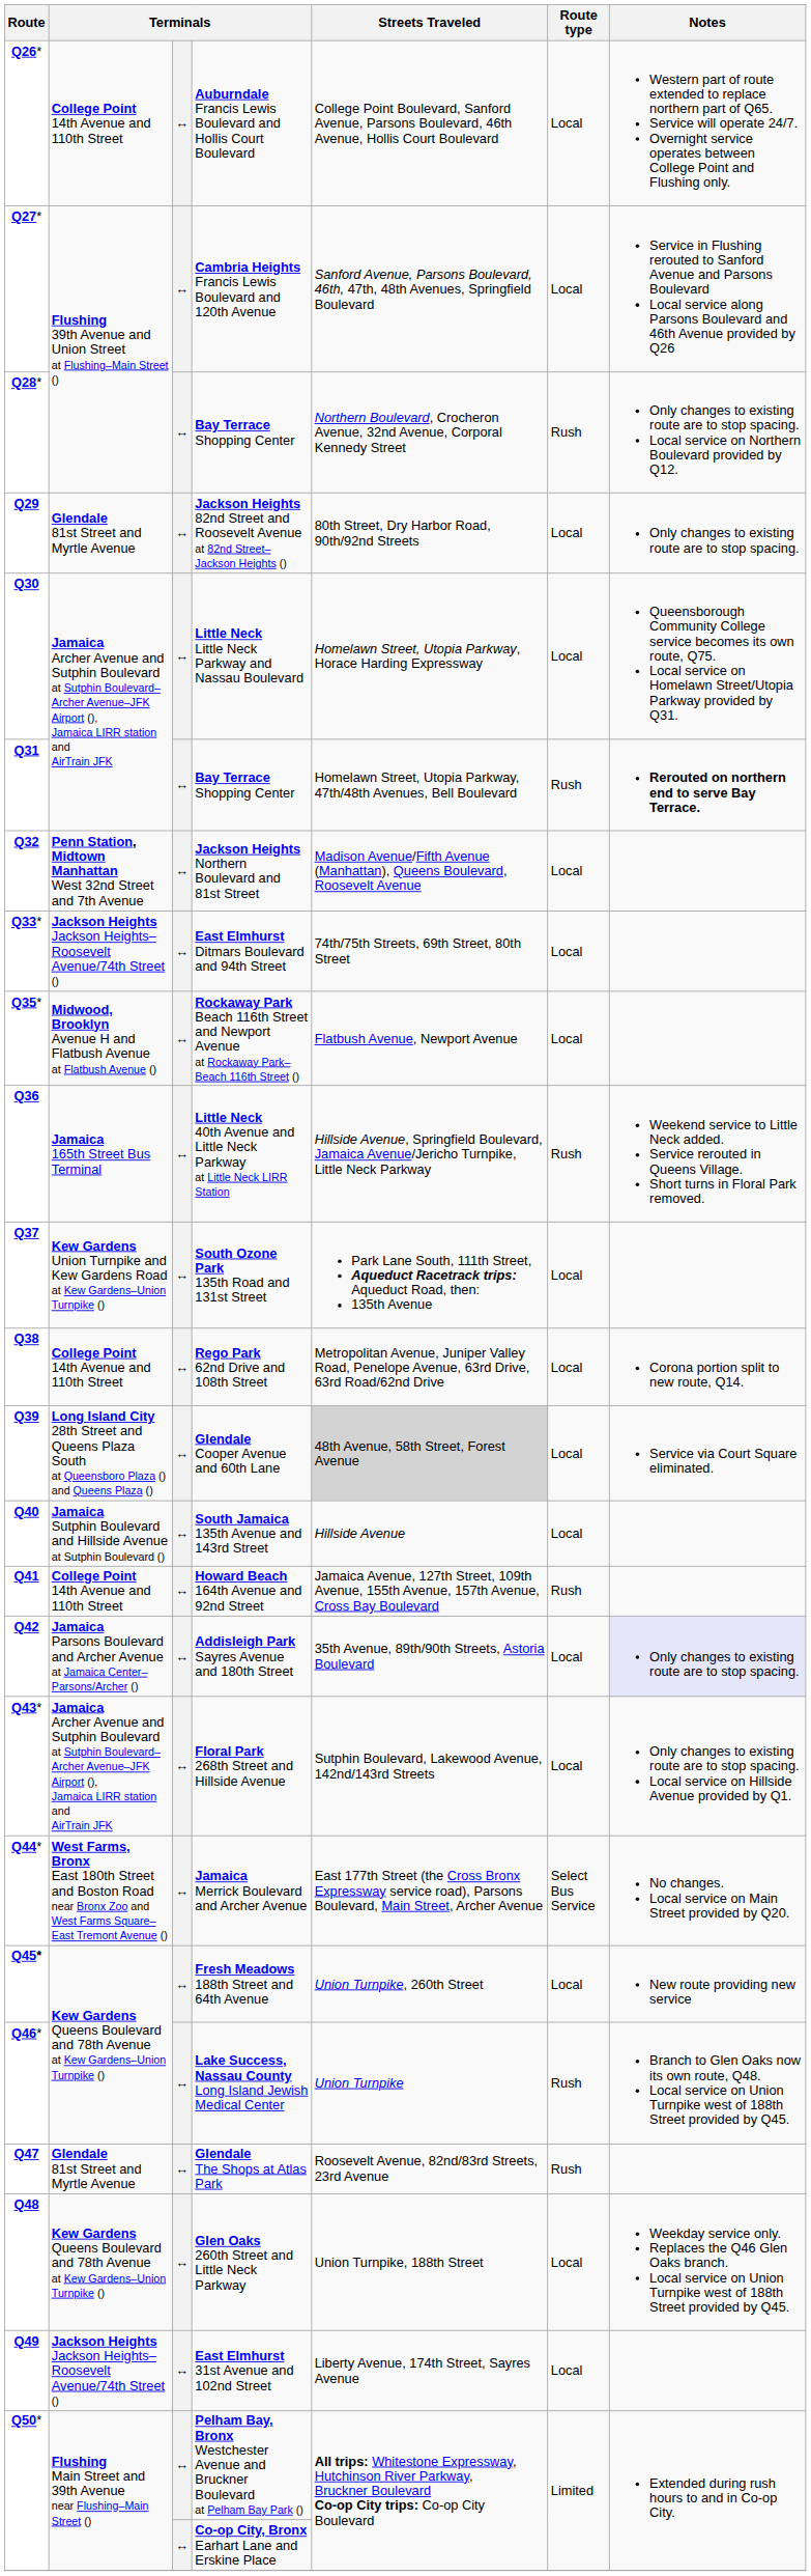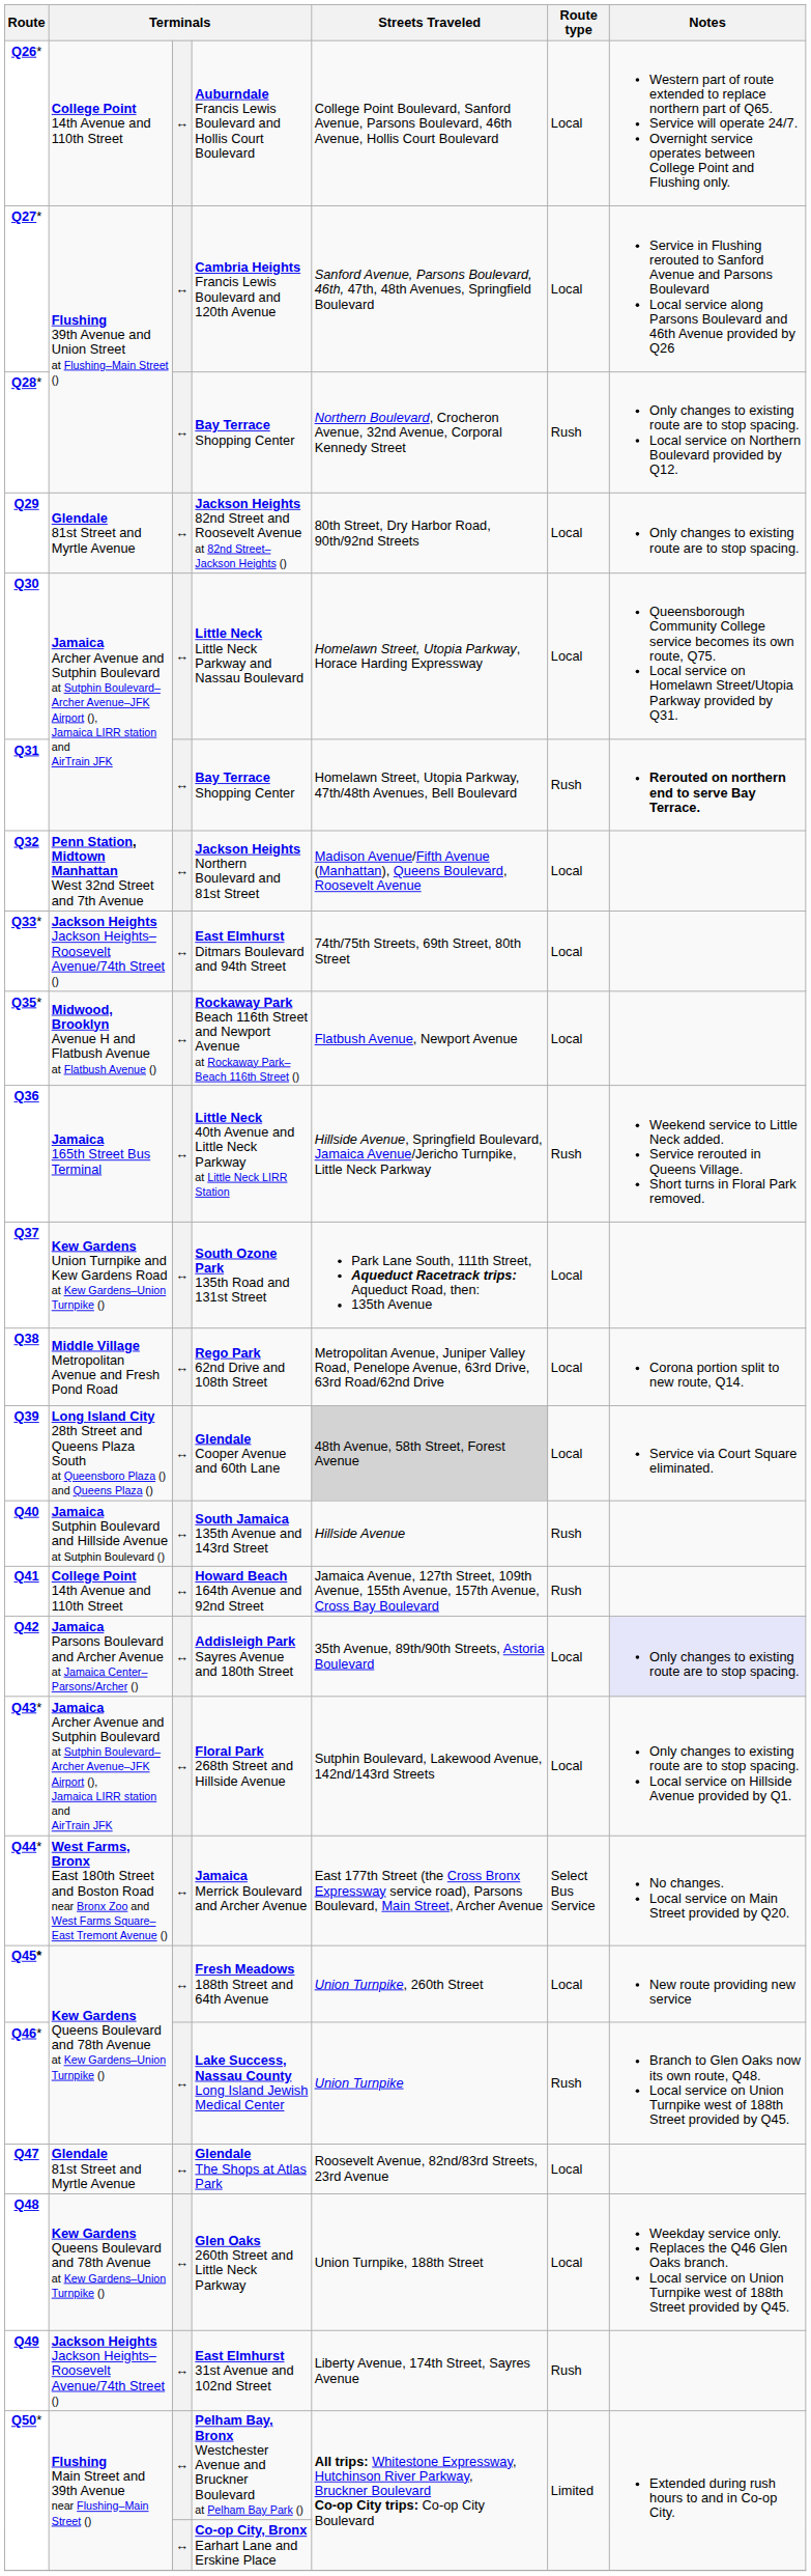 <table class="wikitable" style="font-size: 90%;" |>
 <tr>
 <th>Route</th>
 <th colspan=3>Terminals</th>
 <th>Streets Traveled</th>
 <th>Route type</th>
 <th>Notes</th>
 </tr>
 <tr>
 <td style="background:white; color:black" align="center" valign="top"><div><strong><a href='#'>Q26</a></strong>*</div></td>
 <td><strong><a href='#'>College Point</a></strong><br>14th Avenue and 110th Street</td>
 <th><div>↔</div></th>
 <td><strong><a href='#'>Auburndale</a></strong><br>Francis Lewis Boulevard and Hollis Court Boulevard</td>
 <td>College Point Boulevard, Sanford Avenue, Parsons Boulevard, 46th Avenue, Hollis Court Boulevard</td>
 <td>Local</td>
 <td><br><ul><li>Western part of route extended to replace northern part of Q65.</li><li>Service will operate 24/7.</li><li>Overnight service operates between College Point and Flushing only.</li></ul></td>
 </tr>
 <tr>
 <td style="background:white; color:black" align="center" valign="top"><div><strong><a href='#'>Q27</a></strong>*</div></td>
 <td rowspan=2><strong><a href='#'>Flushing</a></strong><br>39th Avenue and Union Street<br><small>at <a href='#'>Flushing–Main Street</a> ()</small></td>
 <th><div>↔</div></th>
 <td><strong><a href='#'>Cambria Heights</a></strong><br>Francis Lewis Boulevard and 120th Avenue</td>
 <td><em>Sanford Avenue, Parsons Boulevard, 46th,</em> 47th, 48th Avenues, Springfield Boulevard</td>
 <td>Local</td>
 <td><br><ul><li>Service in Flushing rerouted to Sanford Avenue and Parsons Boulevard</li><li>Local service along Parsons Boulevard and 46th Avenue provided by Q26</li></ul></td>
 </tr>
 <tr>
 <td style="background:white; color:black" align="center" valign="top"><div><strong><a href='#'>Q28</a></strong>*</div></td>
 <th><div>↔</div></th>
 <td><strong><a href='#'>Bay Terrace</a></strong><br>Shopping Center</td>
 <td><a href='#'><em>Northern Boulevard</em></a>, Crocheron Avenue, 32nd Avenue, Corporal Kennedy Street</td>
 <td>Rush</td>
 <td><br><ul><li>Only changes to existing route are to stop spacing.</li><li>Local service on Northern Boulevard provided by Q12.</li></ul></td>
 </tr>
 <tr>
 <td style="background:white; color:black" align="center" valign="top"><div><strong><a href='#'>Q29</a></strong></div></td>
 <td><strong><a href='#'>Glendale</a></strong><br>81st Street and Myrtle Avenue</td>
 <th><div>↔</div></th>
 <td><strong><a href='#'>Jackson Heights</a></strong><br>82nd Street and Roosevelt Avenue<br><small>at <a href='#'>82nd Street–Jackson Heights</a> ()</small></td>
 <td>80th Street, Dry Harbor Road, 90th/92nd Streets</td>
 <td>Local</td>
 <td><br><ul><li>Only changes to existing route are to stop spacing.</li></ul></td>
 </tr>
 <tr>
 <td style="background:white; color:black" align="center" valign="top"><div><strong><a href='#'>Q30</a></strong></div></td>
 <td rowspan=2><strong><a href='#'>Jamaica</a></strong><br>Archer Avenue and Sutphin Boulevard<br> <small>at <a href='#'>Sutphin Boulevard–Archer Avenue–JFK Airport</a> (),</small><br><small><a href='#'>Jamaica LIRR station</a> and<br> <a href='#'>AirTrain JFK</a></small></td>
 <th><div>↔</div></th>
 <td><strong><a href='#'>Little Neck</a></strong><br> Little Neck Parkway and Nassau Boulevard</td>
 <td><em>Homelawn Street, Utopia Parkway</em>, Horace Harding Expressway</td>
 <td>Local</td>
 <td><br><ul><li>Queensborough Community College service becomes its own route, Q75.</li><li>Local service on Homelawn Street/Utopia Parkway provided by Q31.</li></ul></td>
 </tr>
 <tr>
 <td style="background:white; color:black" align="center" valign="top"><div><strong><a href='#'>Q31</a></strong></div></td>
 <th><div>↔</div></th>
 <td><strong><a href='#'>Bay Terrace</a></strong><br>Shopping Center</td>
 <td>Homelawn Street, Utopia Parkway, 47th/48th Avenues, Bell Boulevard</td>
 <td>Rush</td>
 <td><strong><br><ul><li>Rerouted on northern end to serve Bay Terrace.</li></ul></strong></td>
 </tr>
 <tr>
 <td style="background:white; color:black" align="center" valign="top"><div><strong><a href='#'>Q32</a></strong></div></td>
 <td><strong><a href='#'>Penn Station</a>, <a href='#'>Midtown Manhattan</a></strong><br>West 32nd Street and 7th Avenue</td>
 <th><div>↔</div></th>
 <td><strong><a href='#'>Jackson Heights</a></strong><br>Northern Boulevard and 81st Street</td>
 <td><a href='#'>Madison Avenue</a>/<a href='#'>Fifth Avenue</a> (<a href='#'>Manhattan</a>), <a href='#'>Queens Boulevard</a>, <a href='#'>Roosevelt Avenue</a></td>
 <td>Local</td>
 <td></td>
 </tr>
 <tr>
 <td style="background:white; color:black" align="center" valign="top"><div><strong><a href='#'>Q33</a></strong>*</div></td>
 <td><strong><a href='#'>Jackson Heights</a></strong><br><a href='#'>Jackson Heights–Roosevelt Avenue/74th Street</a><br><small>()</small></td>
 <th><div>↔</div></th>
 <td><strong><a href='#'>East Elmhurst</a></strong><br>Ditmars Boulevard and 94th Street</td>
 <td>74th/75th Streets, 69th Street, 80th Street</td>
 <td>Local</td>
 <td></td>
 </tr>
 <tr>
 <td style="background:white; color:black" align="center" valign="top"><div><strong><a href='#'>Q35</a></strong>*</div></td>
 <td><strong><a href='#'>Midwood, Brooklyn</a></strong><br>Avenue H and Flatbush Avenue<br><small>at <a href='#'>Flatbush Avenue</a> ()</small></td>
 <th><div>↔</div></th>
 <td><strong><a href='#'>Rockaway Park</a></strong><br>Beach 116th Street and Newport Avenue<br><small>at <a href='#'>Rockaway Park–Beach 116th Street</a> ()</small></td>
 <td><a href='#'>Flatbush Avenue</a>, Newport Avenue</td>
 <td>Local</td>
 <td></td>
 </tr>
 <tr>
 <td style="background:white; color:black" align="center" valign=top><div><strong><a href='#'>Q36</a></strong></div></td>
 <td><strong><a href='#'>Jamaica</a></strong><br><a href='#'>165th Street Bus Terminal</a></td>
 <th><div>↔</div></th>
 <td><strong><a href='#'>Little Neck</a></strong><br>40th Avenue and Little Neck Parkway<br><small>at <a href='#'>Little Neck LIRR Station</a></small></td>
 <td><em>Hillside Avenue</em>, Springfield Boulevard, <a href='#'>Jamaica Avenue</a>/Jericho Turnpike, Little Neck Parkway</td>
 <td>Rush</td>
 <td><br><ul><li>Weekend service to Little Neck added.</li><li>Service rerouted in Queens Village.</li><li>Short turns in Floral Park removed.</li></ul></td>
 </tr>
 <tr>
 <td style="background:white; color:black" align="center" valign="top"><div><strong><a href='#'>Q37</a></strong></div></td>
 <td><strong><a href='#'>Kew Gardens</a></strong><br>Union Turnpike and Kew Gardens Road<br><small>at <a href='#'>Kew Gardens–Union Turnpike</a> ()</small></td>
 <th><div>↔</div></th>
 <td><strong><a href='#'>South Ozone Park</a></strong><br> 135th Road and 131st Street</td>
 <td><br><ul><li>Park Lane South, 111th Street,</li><li><strong><em>Aqueduct Racetrack trips:</em></strong> Aqueduct Road, then:</li><li>135th Avenue</li></ul></td>
 <td>Local</td>
 <td></td>
 </tr>
 <tr>
 <td style="background:white; color:black" align="center" valign="top"><div><strong><a href='#'>Q38</a></strong></div></td>
-<td><strong><a href='#'>College Point</a></strong><br>14th Avenue and 110th Street</td>
+<td><strong><a href='#'>Middle Village</a></strong><br>Metropolitan Avenue and Fresh Pond Road</td>
 <th><div>↔</div></th>
 <td><strong><a href='#'>Rego Park</a></strong><br>62nd Drive and 108th Street</td>
 <td>Metropolitan Avenue, Juniper Valley Road, Penelope Avenue, 63rd Drive, 63rd Road/62nd Drive</td>
 <td>Local</td>
 <td><br><ul><li>Corona portion split to new route, Q14.</li></ul></td>
 </tr>
 <tr>
 <td style="background:white; color:black" align="center" valign="top"><div><strong><a href='#'>Q39</a></strong></div></td>
 <td><strong><a href='#'>Long Island City</a></strong><br>28th Street and Queens Plaza South<br><small>at <a href='#'>Queensboro Plaza</a> () and <a href='#'>Queens Plaza</a> ()</small></td>
 <th><div>↔</div></th>
 <td><strong><a href='#'>Glendale</a></strong><br>Cooper Avenue and 60th Lane</td>
 <td style="background: lightgrey;">48th Avenue, 58th Street, Forest Avenue</td>
 <td>Local</td>
 <td><br><ul><li>Service via Court Square eliminated.</li></ul></td>
 </tr>
 <tr>
 <td style="background:white; color:black" align="center" valign="top"><div><strong><a href='#'>Q40</a></strong></div></td>
 <td><strong><a href='#'>Jamaica</a></strong><br>Sutphin Boulevard and Hillside Avenue<br><small>at Sutphin Boulevard ()</small></td>
 <th><div>↔</div></th>
 <td><strong><a href='#'>South Jamaica</a></strong><br>135th Avenue and 143rd Street</td>
 <td><em>Hillside Avenue</em></td>
-<td>Local</td>
+<td>Rush</td>
 <td></td>
 </tr>
 <tr>
 <td style="background:white; color:black" align="center" valign="top"><div><strong><a href='#'>Q41</a></strong></div></td>
 <td><strong><a href='#'>College Point</a></strong><br>14th Avenue and 110th Street</td>
 <th><div>↔</div></th>
 <td><strong><a href='#'>Howard Beach</a></strong><br>164th Avenue and 92nd Street</td>
 <td>Jamaica Avenue, 127th Street, 109th Avenue, 155th Avenue, 157th Avenue, <a href='#'>Cross Bay Boulevard</a></td>
 <td>Rush</td>
 <td></td>
 </tr>
 <tr>
 <td style="background:white; color:black" align="center" valign="top"><div><strong><a href='#'>Q42</a></strong></div></td>
 <td><strong><a href='#'>Jamaica</a></strong><br>Parsons Boulevard and Archer Avenue<br><small>at <a href='#'>Jamaica Center–Parsons/Archer</a> ()</small></td>
 <th><div>↔</div></th>
 <td><strong><a href='#'>Addisleigh Park</a></strong><br>Sayres Avenue and 180th Street</td>
 <td>35th Avenue, 89th/90th Streets, <a href='#'>Astoria Boulevard</a></td>
 <td>Local</td>
 <td style="background: lavender;"><br><ul><li>Only changes to existing route are to stop spacing.</li></ul></td>
 </tr>
 <tr>
 <td style="background:white; color:black" align="center" valign="top"><div><strong><a href='#'>Q43</a></strong>*</div></td>
 <td><strong><a href='#'>Jamaica</a></strong><br>Archer Avenue and Sutphin Boulevard<br><small>at <a href='#'>Sutphin Boulevard–Archer Avenue–JFK Airport</a> (),</small><br><small><a href='#'>Jamaica LIRR station</a> and<br> <a href='#'>AirTrain JFK</a></small></td>
 <th><div>↔</div></th>
 <td><strong><a href='#'>Floral Park</a></strong><br>268th Street and Hillside Avenue</td>
 <td>Sutphin Boulevard, Lakewood Avenue, 142nd/143rd Streets</td>
 <td>Local</td>
 <td><br><ul><li>Only changes to existing route are to stop spacing.</li><li>Local service on Hillside Avenue provided by Q1.</li></ul></td>
 </tr>
 <tr>
 <td style="background:white; color:black" align="center" valign="top"><div><strong><a href='#'>Q44</a></strong>*</div></td>
 <td><strong><a href='#'>West Farms, Bronx</a></strong><br>East 180th Street and Boston Road<br><small>near <a href='#'>Bronx Zoo</a> and <a href='#'>West Farms Square–East Tremont Avenue</a> ()</small></td>
 <th><div>↔</div></th>
 <td><strong><a href='#'>Jamaica</a></strong><br>Merrick Boulevard and Archer Avenue</td>
 <td>East 177th Street (the <a href='#'>Cross Bronx Expressway</a> service road), Parsons Boulevard, <a href='#'>Main Street</a>, Archer Avenue</td>
 <td>Select Bus Service</td>
 <td><br><ul><li>No changes.</li><li>Local service on Main Street provided by Q20.</li></ul></td>
 </tr>
 <tr>
 <td style="background:white; color:black" align="center" valign="top"><div><strong><a href='#'>Q45</a>*</strong></div></td>
 <td rowspan=2><strong><a href='#'>Kew Gardens</a></strong><br>Queens Boulevard and 78th Avenue<br><small>at <a href='#'>Kew Gardens–Union Turnpike</a> ()</small></td>
 <th><div>↔</div></th>
 <td><strong><a href='#'>Fresh Meadows</a></strong><br>188th Street and 64th Avenue</td>
 <td><a href='#'><em>Union Turnpike</em></a>, 260th Street</td>
 <td>Local</td>
 <td><br><ul><li>New route providing new service</li></ul></td>
 </tr>
 <tr>
 <td style="background:white; color:black" align="center" valign="top"><div><strong><a href='#'>Q46</a></strong>*</div></td>
 <th><div>↔</div></th>
 <td><strong><a href='#'>Lake Success, Nassau County</a></strong><br><a href='#'>Long Island Jewish Medical Center</a></td>
 <td><a href='#'><em>Union Turnpike</em></a></td>
 <td>Rush</td>
 <td><br><ul><li>Branch to Glen Oaks now its own route, Q48.</li><li>Local service on Union Turnpike west of 188th Street provided by Q45.</li></ul></td>
 </tr>
 <tr>
 <td style="background:white; color:black" align="center" valign="top"><div><strong><a href='#'>Q47</a></strong></div></td>
 <td><strong><a href='#'>Glendale</a></strong><br>81st Street and Myrtle Avenue</td>
 <th><div>↔</div></th>
 <td><strong><a href='#'>Glendale</a></strong><br><a href='#'>The Shops at Atlas Park</a></td>
 <td>Roosevelt Avenue, 82nd/83rd Streets, 23rd Avenue</td>
-<td>Rush</td>
+<td>Local</td>
 <td></td>
 </tr>
 <tr>
 <td style="background:white; color:black" align="center" valign="top"><div><strong><a href='#'>Q48</a></strong></div></td>
 <td><strong><a href='#'>Kew Gardens</a></strong><br>Queens Boulevard and 78th Avenue<br><small>at <a href='#'>Kew Gardens–Union Turnpike</a> ()</small></td>
 <th><div>↔</div></th>
 <td><strong><a href='#'>Glen Oaks</a></strong><br>260th Street and Little Neck Parkway</td>
 <td>Union Turnpike, 188th Street</td>
 <td>Local</td>
 <td><br><ul><li>Weekday service only.</li><li>Replaces the Q46 Glen Oaks branch.</li><li>Local service on Union Turnpike west of 188th Street provided by Q45.</li></ul></td>
 </tr>
 <tr>
 <td style="background:white; color:black" align="center" valign="top"><div><strong><a href='#'>Q49</a></strong></div></td>
 <td><strong><a href='#'>Jackson Heights</a></strong><br><a href='#'>Jackson Heights–Roosevelt Avenue/74th Street</a><br><small>()</small></td>
 <th><div>↔</div></th>
 <td><strong><a href='#'>East Elmhurst</a></strong><br>31st Avenue and 102nd Street</td>
 <td>Liberty Avenue, 174th Street, Sayres Avenue</td>
-<td>Local</td>
+<td>Rush</td>
 <td></td>
 </tr>
 <tr>
 <td rowspan=2 style="background:white; color:black" align="center" valign="top"><div><strong><a href='#'>Q50</a></strong>*</div></td>
 <td rowspan=2><strong><a href='#'>Flushing</a></strong><br>Main Street and 39th Avenue<br><small>near <a href='#'>Flushing–Main Street</a> ()</small></td>
 <th><div>↔</div></th>
 <td><strong><a href='#'>Pelham Bay, Bronx</a></strong><br>Westchester Avenue and Bruckner Boulevard<br><small>at <a href='#'>Pelham Bay Park</a> ()</small></td>
 <td rowspan=2><strong>All trips:</strong> <a href='#'>Whitestone&nbsp;Expressway</a>,<br><a href='#'>Hutchinson River Parkway</a>,<br><a href='#'>Bruckner Boulevard</a><br><strong>Co-op City trips:</strong> Co-op City Boulevard</td>
 <td rowspan=2>Limited</td>
 <td rowspan=2><br><ul><li>Extended during rush hours to and in Co-op City.</li></ul></td>
 </tr>
 <tr>
 <th><div>↔</div></th>
 <td><strong><a href='#'>Co-op City, Bronx</a></strong><br>Earhart Lane and Erskine Place</td>
 </tr>
 <tr>
 </tr>
 </table>
